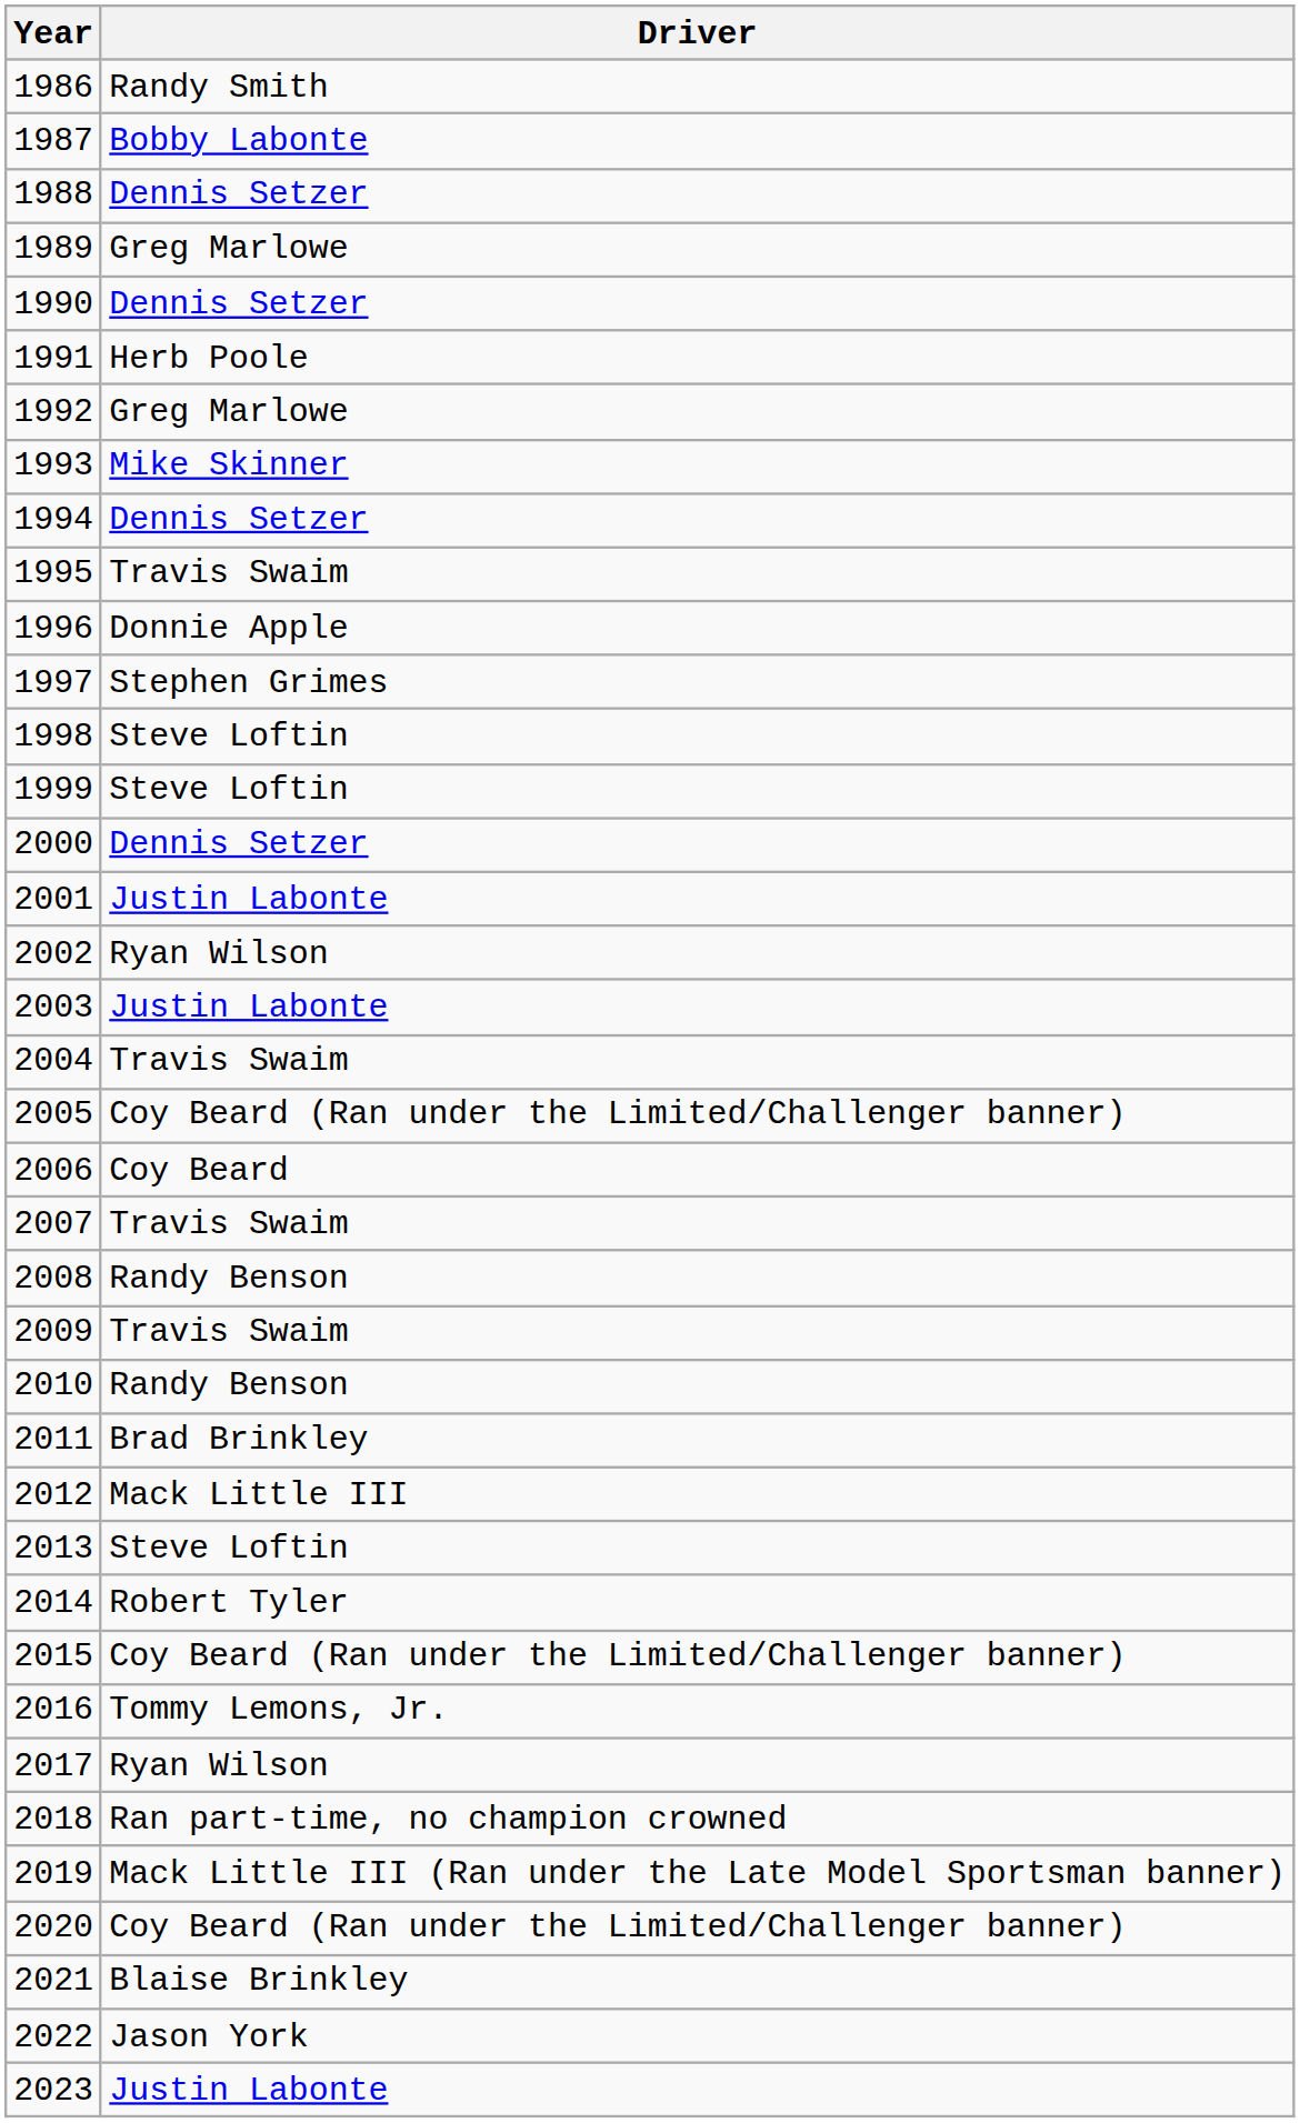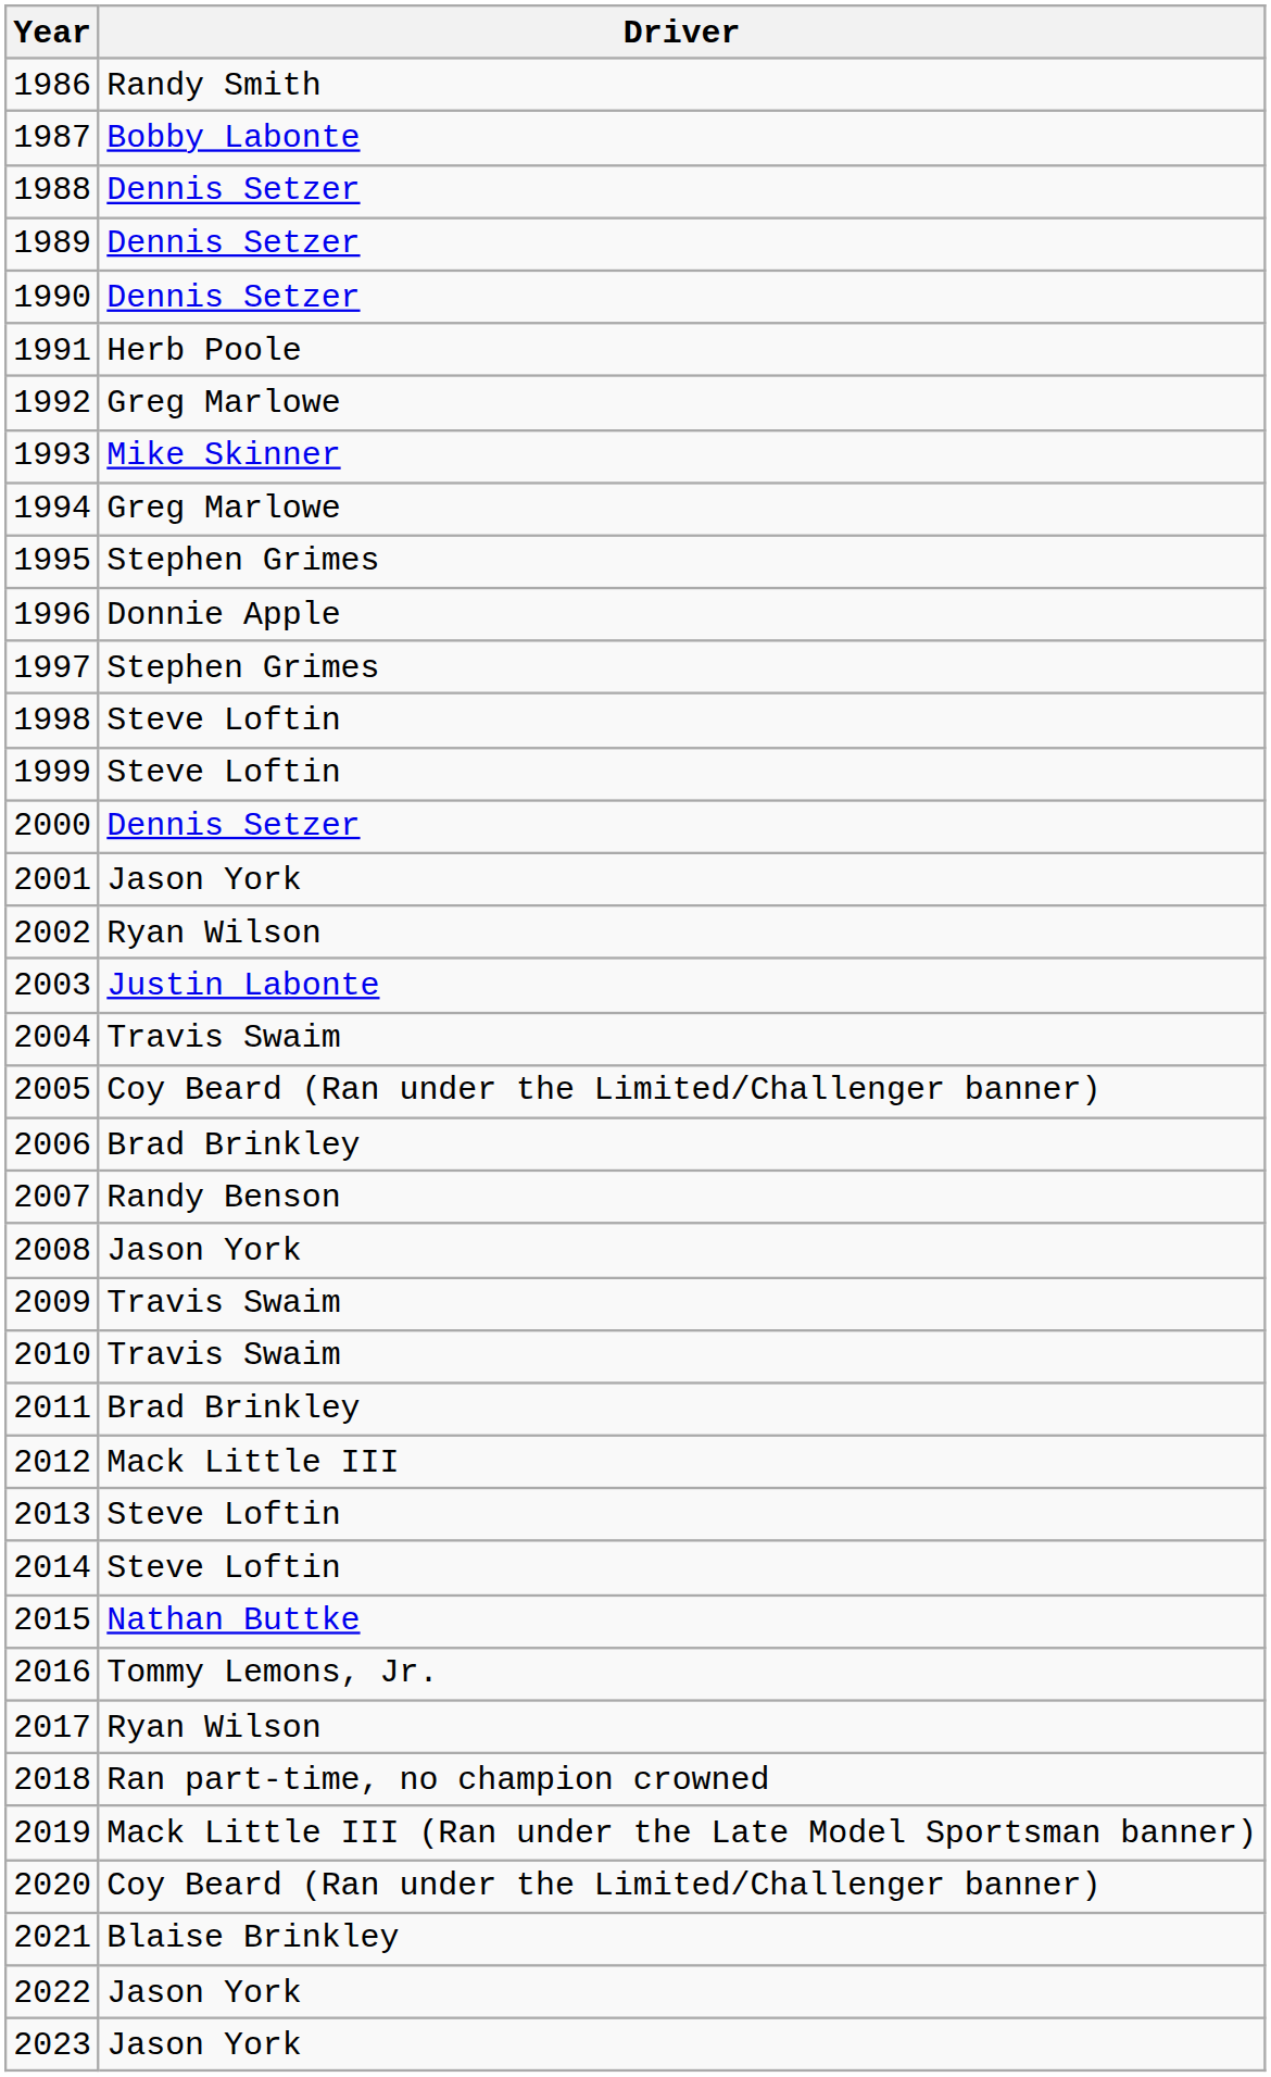 <table class="wikitable">
 <tr>
 <th>Year</th>
 <th>Driver</th>
 </tr>
 <tr>
 <td>1986</td>
 <td>Randy Smith</td>
 </tr>
 <tr>
 <td>1987</td>
 <td><a href='#'>Bobby Labonte</a></td>
 </tr>
 <tr>
 <td>1988</td>
 <td><a href='#'>Dennis Setzer</a></td>
 </tr>
 <tr>
 <td>1989</td>
-<td>Greg Marlowe</td>
+<td><a href='#'>Dennis Setzer</a></td>
 </tr>
 <tr>
 <td>1990</td>
 <td><a href='#'>Dennis Setzer</a></td>
 </tr>
 <tr>
 <td>1991</td>
 <td>Herb Poole</td>
 </tr>
 <tr>
 <td>1992</td>
 <td>Greg Marlowe</td>
 </tr>
 <tr>
 <td>1993</td>
 <td><a href='#'>Mike Skinner</a></td>
 </tr>
 <tr>
 <td>1994</td>
-<td><a href='#'>Dennis Setzer</a></td>
+<td>Greg Marlowe</td>
 </tr>
 <tr>
 <td>1995</td>
-<td>Travis Swaim</td>
+<td>Stephen Grimes</td>
 </tr>
 <tr>
 <td>1996</td>
 <td>Donnie Apple</td>
 </tr>
 <tr>
 <td>1997</td>
 <td>Stephen Grimes</td>
 </tr>
 <tr>
 <td>1998</td>
 <td>Steve Loftin</td>
 </tr>
 <tr>
 <td>1999</td>
 <td>Steve Loftin</td>
 </tr>
 <tr>
 <td>2000</td>
 <td><a href='#'>Dennis Setzer</a></td>
 </tr>
 <tr>
 <td>2001</td>
-<td><a href='#'>Justin Labonte</a></td>
+<td>Jason York</td>
 </tr>
 <tr>
 <td>2002</td>
 <td>Ryan Wilson</td>
 </tr>
 <tr>
 <td>2003</td>
 <td><a href='#'>Justin Labonte</a></td>
 </tr>
 <tr>
 <td>2004</td>
 <td>Travis Swaim</td>
 </tr>
 <tr>
 <td>2005</td>
 <td>Coy Beard (Ran under the Limited/Challenger banner)</td>
 </tr>
 <tr>
 <td>2006</td>
-<td>Coy Beard</td>
+<td>Brad Brinkley</td>
 </tr>
 <tr>
 <td>2007</td>
-<td>Travis Swaim</td>
+<td>Randy Benson</td>
 </tr>
 <tr>
 <td>2008</td>
-<td>Randy Benson</td>
+<td>Jason York</td>
 </tr>
 <tr>
 <td>2009</td>
 <td>Travis Swaim</td>
 </tr>
 <tr>
 <td>2010</td>
-<td>Randy Benson</td>
+<td>Travis Swaim</td>
 </tr>
 <tr>
 <td>2011</td>
 <td>Brad Brinkley</td>
 </tr>
 <tr>
 <td>2012</td>
 <td>Mack Little III</td>
 </tr>
 <tr>
 <td>2013</td>
 <td>Steve Loftin</td>
 </tr>
 <tr>
 <td>2014</td>
-<td>Robert Tyler</td>
+<td>Steve Loftin</td>
 </tr>
 <tr>
 <td>2015</td>
-<td>Coy Beard (Ran under the Limited/Challenger banner)</td>
+<td><a href='#'>Nathan Buttke</a></td>
 </tr>
 <tr>
 <td>2016</td>
 <td>Tommy Lemons, Jr.</td>
 </tr>
 <tr>
 <td>2017</td>
 <td>Ryan Wilson</td>
 </tr>
 <tr>
 <td>2018</td>
 <td>Ran part-time, no champion crowned</td>
 </tr>
 <tr>
 <td>2019</td>
 <td>Mack Little III (Ran under the Late Model Sportsman banner)</td>
 </tr>
 <tr>
 <td>2020</td>
 <td>Coy Beard (Ran under the Limited/Challenger banner)</td>
 </tr>
 <tr>
 <td>2021</td>
 <td>Blaise Brinkley</td>
 </tr>
 <tr>
 <td>2022</td>
 <td>Jason York</td>
 </tr>
 <tr>
 <td>2023</td>
-<td><a href='#'>Justin Labonte</a></td>
+<td>Jason York</td>
 </tr>
 </table>
